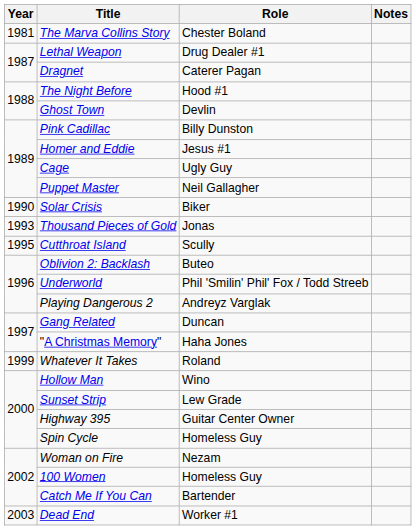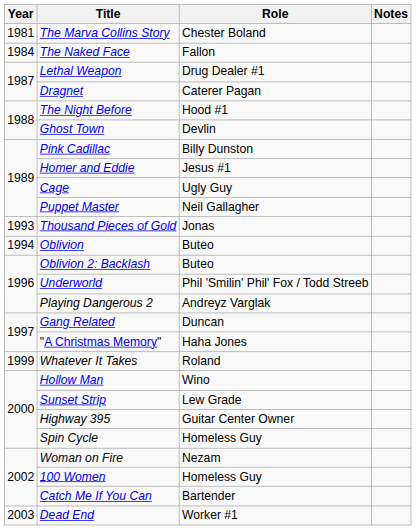 <table class="wikitable">
 <tr>
 <th>Year</th>
 <th>Title</th>
 <th>Role</th>
 <th>Notes</th>
 </tr>
 <tr>
 <td>1981</td>
 <td><em><a href='#'>The Marva Collins Story</a></em></td>
 <td>Chester Boland</td>
+<td></td>
+</tr>
+<tr>
+<td>1984</td>
+<td><em><a href='#'>The Naked Face</a></em></td>
+<td>Fallon</td>
 <td></td>
 </tr>
 <tr>
 <td rowspan="2">1987</td>
 <td><em><a href='#'>Lethal Weapon</a></em></td>
 <td>Drug Dealer #1</td>
 <td></td>
 </tr>
 <tr>
 <td><em><a href='#'>Dragnet</a></em></td>
 <td>Caterer Pagan</td>
 <td></td>
 </tr>
 <tr>
 <td rowspan="2">1988</td>
 <td><em><a href='#'>The Night Before</a></em></td>
 <td>Hood #1</td>
 <td></td>
 </tr>
 <tr>
 <td><em><a href='#'>Ghost Town</a></em></td>
 <td>Devlin</td>
 <td></td>
 </tr>
 <tr>
 <td rowspan="4">1989</td>
 <td><em><a href='#'>Pink Cadillac</a></em></td>
 <td>Billy Dunston</td>
 <td></td>
 </tr>
 <tr>
 <td><em><a href='#'>Homer and Eddie</a></em></td>
 <td>Jesus #1</td>
 <td></td>
 </tr>
 <tr>
 <td><em><a href='#'>Cage</a></em></td>
 <td>Ugly Guy</td>
 <td></td>
 </tr>
 <tr>
 <td><em><a href='#'>Puppet Master</a></em></td>
 <td>Neil Gallagher</td>
 <td></td>
 </tr>
 <tr>
-<td>1990</td>
-<td><em><a href='#'>Solar Crisis</a></em></td>
-<td>Biker</td>
-<td></td>
-</tr>
-<tr>
 <td>1993</td>
 <td><em><a href='#'>Thousand Pieces of Gold</a></em></td>
 <td>Jonas</td>
 <td></td>
 </tr>
 <tr>
-<td>1995</td>
-<td><em><a href='#'>Cutthroat Island</a></em></td>
-<td>Scully</td>
+<td>1994</td>
+<td><em><a href='#'>Oblivion</a></em></td>
+<td>Buteo</td>
 <td></td>
 </tr>
 <tr>
 <td rowspan="3">1996</td>
 <td><em><a href='#'>Oblivion 2: Backlash</a></em></td>
 <td>Buteo</td>
 <td></td>
 </tr>
 <tr>
 <td><em><a href='#'>Underworld</a></em></td>
 <td>Phil 'Smilin' Phil' Fox / Todd Streeb</td>
 <td></td>
 </tr>
 <tr>
 <td><em>Playing Dangerous 2</em></td>
 <td>Andreyz Varglak</td>
 <td></td>
 </tr>
 <tr>
 <td rowspan="2">1997</td>
 <td><em><a href='#'>Gang Related</a></em></td>
 <td>Duncan</td>
 <td></td>
 </tr>
 <tr>
 <td>"<a href='#'>A Christmas Memory</a>"</td>
 <td>Haha Jones</td>
 <td></td>
 </tr>
 <tr>
 <td>1999</td>
 <td><em>Whatever It Takes</em></td>
 <td>Roland</td>
 <td></td>
 </tr>
 <tr>
 <td rowspan="4">2000</td>
 <td><em><a href='#'>Hollow Man</a></em></td>
 <td>Wino</td>
 <td></td>
 </tr>
 <tr>
 <td><em><a href='#'>Sunset Strip</a></em></td>
 <td>Lew Grade</td>
 <td></td>
 </tr>
 <tr>
 <td><em>Highway 395</em></td>
 <td>Guitar Center Owner</td>
 <td></td>
 </tr>
 <tr>
 <td><em>Spin Cycle</em></td>
 <td>Homeless Guy</td>
 <td></td>
 </tr>
 <tr>
 <td rowspan="3">2002</td>
 <td><em>Woman on Fire</em></td>
 <td>Nezam</td>
 <td></td>
 </tr>
 <tr>
 <td><em><a href='#'>100 Women</a></em></td>
 <td>Homeless Guy</td>
 <td></td>
 </tr>
 <tr>
 <td><em><a href='#'>Catch Me If You Can</a></em></td>
 <td>Bartender</td>
 <td></td>
 </tr>
 <tr>
 <td>2003</td>
 <td><em><a href='#'>Dead End</a></em></td>
 <td>Worker #1</td>
 <td></td>
 </tr>
 </table>
